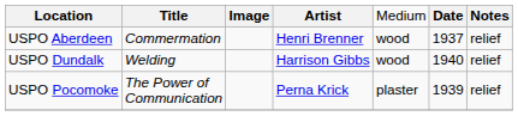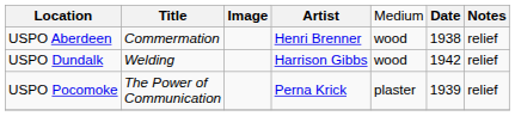 <table class="wikitable sortable">
 <tr>
 <th>Location</th>
 <th>Title</th>
 <th>Image</th>
 <th>Artist</th>
 <td>Medium</td>
 <th>Date</th>
 <th>Notes</th>
 </tr>
 <tr>
 <td>USPO <a href='#'>Aberdeen</a></td>
 <td><em>Commermation</em></td>
 <td></td>
 <td><a href='#'>Henri Brenner</a></td>
 <td>wood</td>
-<td>1937</td>
+<td>1938</td>
 <td>relief</td>
 </tr>
 <tr>
 <td>USPO <a href='#'>Dundalk</a></td>
 <td><em>Welding</em></td>
 <td></td>
 <td><a href='#'>Harrison Gibbs</a></td>
 <td>wood</td>
-<td>1940</td>
+<td>1942</td>
 <td>relief</td>
 </tr>
 <tr>
 <td>USPO <a href='#'>Pocomoke</a></td>
 <td><em>The Power of<br>Communication</em></td>
 <td></td>
 <td><a href='#'>Perna Krick</a></td>
 <td>plaster</td>
 <td>1939</td>
 <td>relief</td>
 </tr>
 <tr>
 </tr>
 </table>
